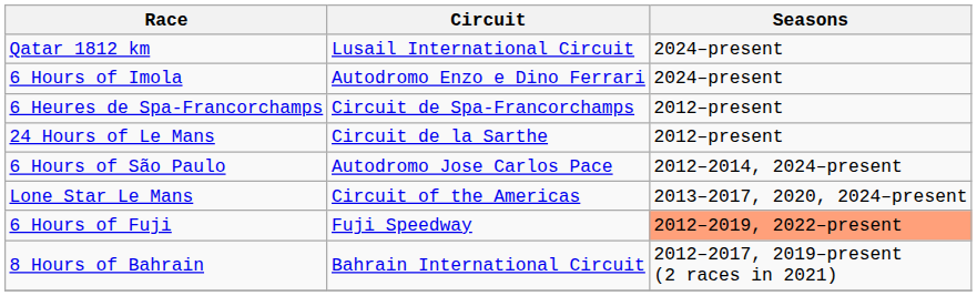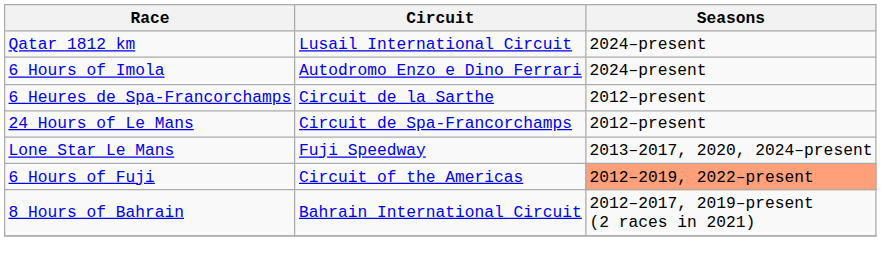 <table class="wikitable">
 <tr>
 <th>Race</th>
 <th>Circuit</th>
 <th>Seasons</th>
 </tr>
 <tr>
 <td><a href='#'>Qatar 1812 km</a></td>
 <td> <a href='#'>Lusail International Circuit</a></td>
 <td>2024–present</td>
 </tr>
 <tr>
 <td><a href='#'>6 Hours of Imola</a></td>
 <td> <a href='#'>Autodromo Enzo e Dino Ferrari</a></td>
 <td>2024–present</td>
 </tr>
 <tr>
 <td><a href='#'>6 Heures de Spa-Francorchamps</a></td>
+<td> <a href='#'>Circuit de la Sarthe</a></td>
+<td>2012–present</td>
+</tr>
+<tr>
+<td><a href='#'>24 Hours of Le Mans</a></td>
 <td> <a href='#'>Circuit de Spa-Francorchamps</a></td>
 <td>2012–present</td>
 </tr>
 <tr>
-<td><a href='#'>24 Hours of Le Mans</a></td>
-<td> <a href='#'>Circuit de la Sarthe</a></td>
-<td>2012–present</td>
-</tr>
-<tr>
-<td><a href='#'>6 Hours of São Paulo</a></td>
-<td> <a href='#'>Autodromo Jose Carlos Pace</a></td>
-<td>2012–2014, 2024–present</td>
-</tr>
-<tr>
 <td><a href='#'>Lone Star Le Mans</a></td>
-<td> <a href='#'>Circuit of the Americas</a></td>
+<td> <a href='#'>Fuji Speedway</a></td>
 <td>2013–2017, 2020, 2024–present</td>
 </tr>
 <tr>
 <td><a href='#'>6 Hours of Fuji</a></td>
-<td> <a href='#'>Fuji Speedway</a></td>
+<td> <a href='#'>Circuit of the Americas</a></td>
 <td style="background: lightsalmon;">2012–2019, 2022–present</td>
 </tr>
 <tr>
 <td><a href='#'>8 Hours of Bahrain</a></td>
 <td> <a href='#'>Bahrain International Circuit</a></td>
 <td>2012–2017, 2019–present<br>(2 races in 2021)</td>
 </tr>
 <tr>
 </tr>
 </table>
